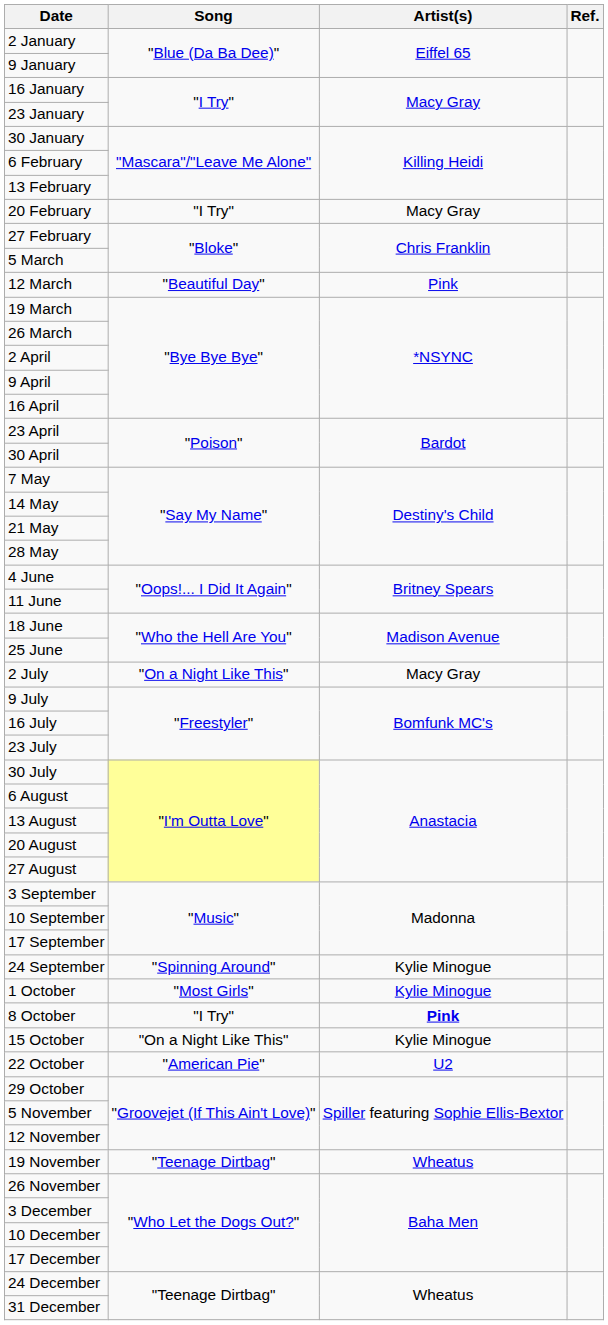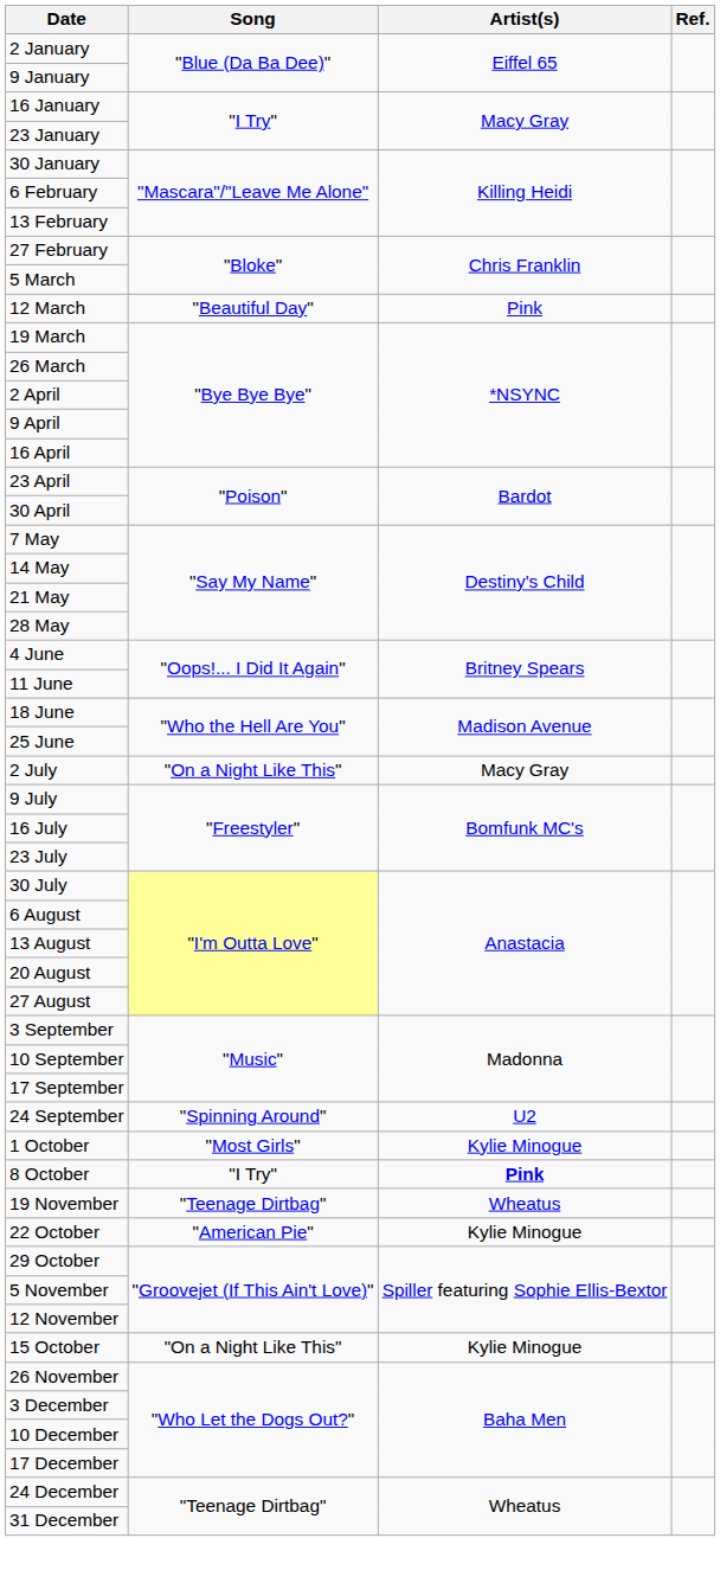 <table class="wikitable">
 <tr>
 <th style="text-align: center;">Date</th>
 <th style="text-align: center;">Song</th>
 <th style="text-align: center;">Artist(s)</th>
 <th style="text-align: center;">Ref.</th>
 </tr>
 <tr>
 <td>2 January</td>
 <td rowspan="2" style="text-align: center;">"<a href='#'>Blue (Da Ba Dee)</a>"</td>
 <td rowspan="2" style="text-align: center;"><a href='#'>Eiffel 65</a></td>
 <td rowspan="2" style="text-align: center;"></td>
 </tr>
 <tr>
 <td>9 January</td>
 </tr>
 <tr>
 <td>16 January</td>
 <td rowspan="2" style="text-align: center;">"<a href='#'>I Try</a>"</td>
 <td rowspan="2" style="text-align: center;"><a href='#'>Macy Gray</a></td>
 <td rowspan="2" style="text-align: center;"></td>
 </tr>
 <tr>
 <td>23 January</td>
 </tr>
 <tr>
 <td>30 January</td>
 <td rowspan="3" style="text-align: center;"><a href='#'>"Mascara"/"Leave Me Alone"</a></td>
 <td rowspan="3" style="text-align: center;"><a href='#'>Killing Heidi</a></td>
 <td rowspan="3" style="text-align: center;"></td>
 </tr>
 <tr>
 <td>6 February</td>
 </tr>
 <tr>
 <td>13 February</td>
-</tr>
-<tr>
-<td>20 February</td>
-<td style="text-align: center;">"I Try"</td>
-<td style="text-align: center;">Macy Gray</td>
-<td style="text-align: center;"></td>
 </tr>
 <tr>
 <td>27 February</td>
 <td rowspan="2" style="text-align: center;">"<a href='#'>Bloke</a>"</td>
 <td rowspan="2" style="text-align: center;"><a href='#'>Chris Franklin</a></td>
 <td rowspan="2" style="text-align: center;"></td>
 </tr>
 <tr>
 <td>5 March</td>
 </tr>
 <tr>
 <td>12 March</td>
 <td style="text-align: center;">"<a href='#'>Beautiful Day</a>"</td>
 <td style="text-align: center;"><a href='#'>Pink</a></td>
 <td style="text-align: center;"></td>
 </tr>
 <tr>
 <td>19 March</td>
 <td rowspan="5" style="text-align: center;">"<a href='#'>Bye Bye Bye</a>"</td>
 <td rowspan="5" style="text-align: center;"><a href='#'>*NSYNC</a></td>
 <td rowspan="5" style="text-align: center;"></td>
 </tr>
 <tr>
 <td>26 March</td>
 </tr>
 <tr>
 <td>2 April</td>
 </tr>
 <tr>
 <td>9 April</td>
 </tr>
 <tr>
 <td>16 April</td>
 </tr>
 <tr>
 <td>23 April</td>
 <td rowspan="2" style="text-align: center;">"<a href='#'>Poison</a>"</td>
 <td rowspan="2" style="text-align: center;"><a href='#'>Bardot</a></td>
 <td rowspan="2" style="text-align: center;"></td>
 </tr>
 <tr>
 <td>30 April</td>
 </tr>
 <tr>
 <td>7 May</td>
 <td rowspan="4" style="text-align: center;">"<a href='#'>Say My Name</a>"</td>
 <td rowspan="4" style="text-align: center;"><a href='#'>Destiny's Child</a></td>
 <td rowspan="4" style="text-align: center;"></td>
 </tr>
 <tr>
 <td>14 May</td>
 </tr>
 <tr>
 <td>21 May</td>
 </tr>
 <tr>
 <td>28 May</td>
 </tr>
 <tr>
 <td>4 June</td>
 <td rowspan="2" style="text-align: center;">"<a href='#'>Oops!... I Did It Again</a>"</td>
 <td rowspan="2" style="text-align: center;"><a href='#'>Britney Spears</a></td>
 <td rowspan="2" style="text-align: center;"></td>
 </tr>
 <tr>
 <td>11 June</td>
 </tr>
 <tr>
 <td>18 June</td>
 <td rowspan="2" style="text-align: center;">"<a href='#'>Who the Hell Are You</a>"</td>
 <td rowspan="2" style="text-align: center;"><a href='#'>Madison Avenue</a></td>
 <td rowspan="2" style="text-align: center;"></td>
 </tr>
 <tr>
 <td>25 June</td>
 </tr>
 <tr>
 <td>2 July</td>
 <td style="text-align: center;">"<a href='#'>On a Night Like This</a>"</td>
 <td style="text-align: center;">Macy Gray</td>
 <td style="text-align: center;"></td>
 </tr>
 <tr>
 <td>9 July</td>
 <td rowspan="3" style="text-align: center;">"<a href='#'>Freestyler</a>"</td>
 <td rowspan="3" style="text-align: center;"><a href='#'>Bomfunk MC's</a></td>
 <td rowspan="3" style="text-align: center;"></td>
 </tr>
 <tr>
 <td>16 July</td>
 </tr>
 <tr>
 <td>23 July</td>
 </tr>
 <tr>
 <td>30 July</td>
 <td rowspan="5" style="background:#ff9; text-align:center;">"<a href='#'>I'm Outta Love</a>"</td>
 <td rowspan="5" style="text-align: center;"><a href='#'>Anastacia</a></td>
 <td rowspan="5" style="text-align: center;"></td>
 </tr>
 <tr>
 <td>6 August</td>
 </tr>
 <tr>
 <td>13 August</td>
 </tr>
 <tr>
 <td>20 August</td>
 </tr>
 <tr>
 <td>27 August</td>
 </tr>
 <tr>
 <td>3 September</td>
 <td rowspan="3" style="text-align: center;">"<a href='#'>Music</a>"</td>
 <td rowspan="3" style="text-align: center;">Madonna</td>
 <td rowspan="3" style="text-align: center;"></td>
 </tr>
 <tr>
 <td>10 September</td>
 </tr>
 <tr>
 <td>17 September</td>
 </tr>
 <tr>
 <td>24 September</td>
 <td style="text-align: center;">"<a href='#'>Spinning Around</a>"</td>
-<td style="text-align: center;">Kylie Minogue</td>
+<td style="text-align: center;"><a href='#'>U2</a></td>
 <td style="text-align: center;"></td>
 </tr>
 <tr>
 <td>1 October</td>
 <td style="text-align: center;">"<a href='#'>Most Girls</a>"</td>
 <td style="text-align: center;"><a href='#'>Kylie Minogue</a></td>
 <td style="text-align: center;"></td>
 </tr>
 <tr>
 <td>8 October</td>
 <td style="text-align: center;">"I Try"</td>
 <td style="text-align: center;"><strong><a href='#'>Pink</a></strong></td>
 <td style="text-align: center;"></td>
 </tr>
 <tr>
-<td>15 October</td>
-<td style="text-align: center;">"On a Night Like This"</td>
-<td style="text-align: center;">Kylie Minogue</td>
+<td>19 November</td>
+<td style="text-align: center;">"<a href='#'>Teenage Dirtbag</a>"</td>
+<td style="text-align: center;"><a href='#'>Wheatus</a></td>
 <td style="text-align: center;"></td>
 </tr>
 <tr>
 <td>22 October</td>
 <td style="text-align: center;">"<a href='#'>American Pie</a>"</td>
-<td style="text-align: center;"><a href='#'>U2</a></td>
+<td style="text-align: center;">Kylie Minogue</td>
 <td style="text-align: center;"></td>
 </tr>
 <tr>
 <td>29 October</td>
 <td rowspan="3" style="text-align: center;">"<a href='#'>Groovejet (If This Ain't Love)</a>"</td>
 <td rowspan="3" style="text-align: center;"><a href='#'>Spiller</a> featuring <a href='#'>Sophie Ellis-Bextor</a></td>
 <td rowspan="3" style="text-align: center;"></td>
 </tr>
 <tr>
 <td>5 November</td>
 </tr>
 <tr>
 <td>12 November</td>
 </tr>
 <tr>
-<td>19 November</td>
-<td style="text-align: center;">"<a href='#'>Teenage Dirtbag</a>"</td>
-<td style="text-align: center;"><a href='#'>Wheatus</a></td>
+<td>15 October</td>
+<td style="text-align: center;">"On a Night Like This"</td>
+<td style="text-align: center;">Kylie Minogue</td>
 <td style="text-align: center;"></td>
 </tr>
 <tr>
 <td>26 November</td>
 <td rowspan="4" style="text-align: center;">"<a href='#'>Who Let the Dogs Out?</a>"</td>
 <td rowspan="4" style="text-align: center;"><a href='#'>Baha Men</a></td>
 <td rowspan="4" style="text-align: center;"></td>
 </tr>
 <tr>
 <td>3 December</td>
 </tr>
 <tr>
 <td>10 December</td>
 </tr>
 <tr>
 <td>17 December</td>
 </tr>
 <tr>
 <td>24 December</td>
 <td rowspan="3" style="text-align: center;">"Teenage Dirtbag"</td>
 <td rowspan="3" style="text-align: center;">Wheatus</td>
 <td rowspan="3" style="text-align: center;"></td>
 </tr>
 <tr>
 <td>31 December</td>
 </tr>
 </table>
